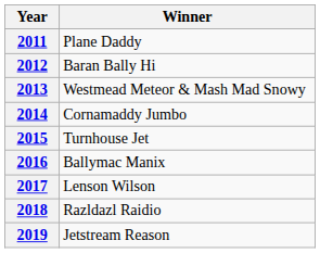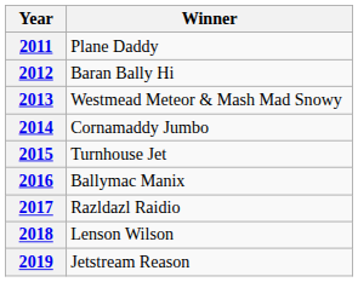 <table class="wikitable">
 <tr>
 <th width=50>Year</th>
 <th width=260>Winner</th>
 </tr>
 <tr>
 <th><a href='#'>2011</a></th>
 <td>Plane Daddy</td>
 </tr>
 <tr>
 <th><a href='#'>2012</a></th>
 <td>Baran Bally Hi</td>
 </tr>
 <tr>
 <th><a href='#'>2013</a></th>
 <td>Westmead Meteor & Mash Mad Snowy</td>
 </tr>
 <tr>
 <th><a href='#'>2014</a></th>
 <td>Cornamaddy Jumbo</td>
 </tr>
 <tr>
 <th><a href='#'>2015</a></th>
 <td>Turnhouse Jet </td>
 </tr>
 <tr>
 <th><a href='#'>2016</a></th>
 <td>Ballymac Manix</td>
 </tr>
 <tr>
 <th><a href='#'>2017</a></th>
-<td>Lenson Wilson </td>
+<td>Razldazl Raidio </td>
 </tr>
 <tr>
 <th><a href='#'>2018</a></th>
-<td>Razldazl Raidio </td>
+<td>Lenson Wilson </td>
 </tr>
 <tr>
 <th><a href='#'>2019</a></th>
 <td>Jetstream Reason</td>
 </tr>
 </table>
